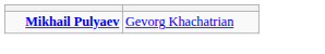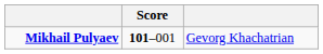 <table class="wikitable" style="text-align: center; font-size:90% ">
 <tr>
 <th align="right" width="120"></th>
+<th width="60">Score</th>
 <th align="left" width="140"></th>
 </tr>
 <tr>
 <td align=right><strong><a href='#'>Mikhail Pulyaev</a></strong> </td>
+<td align=center><strong>101</strong>–001</td>
 <td align=left> <a href='#'>Gevorg Khachatrian</a></td>
 </tr>
 </table>
